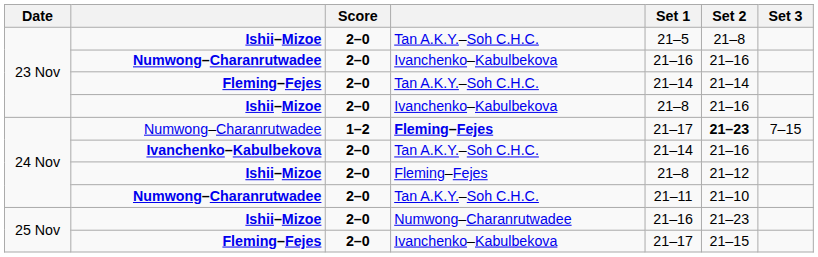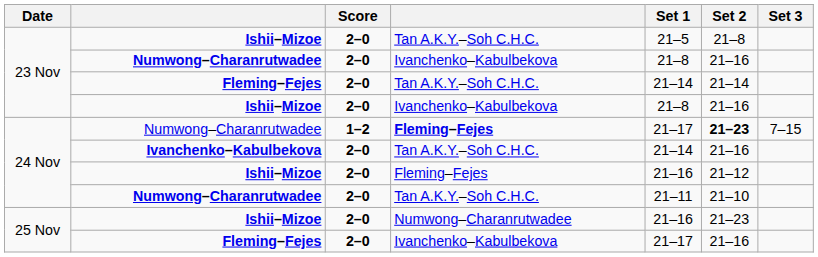 <table class="wikitable" style="text-align: center; font-size:90% ">
 <tr>
 <th width="60">Date</th>
 <th align="right" width="250"></th>
 <th width="60">Score</th>
 <th align="left" width="250"></th>
 <th width="50">Set 1</th>
 <th width="50">Set 2</th>
 <th width="50">Set 3</th>
 </tr>
 <tr>
 <td rowspan=4>23 Nov</td>
 <td align=right><strong><a href='#'>Ishii</a>–<a href='#'>Mizoe</a> </strong></td>
 <td align=center><strong>2–0</strong></td>
 <td align=left> <a href='#'>Tan A.K.Y.</a>–<a href='#'>Soh C.H.C.</a></td>
 <td>21–5</td>
 <td>21–8</td>
 <td></td>
 </tr>
 <tr>
 <td align=right><strong><a href='#'>Numwong</a>–<a href='#'>Charanrutwadee</a> </strong></td>
 <td align=center><strong>2–0</strong></td>
 <td align=left> <a href='#'>Ivanchenko</a>–<a href='#'>Kabulbekova</a></td>
-<td>21–16</td>
+<td>21–8</td>
 <td>21–16</td>
 <td></td>
 </tr>
 <tr>
 <td align=right><strong><a href='#'>Fleming</a>–<a href='#'>Fejes</a> </strong></td>
 <td align=center><strong>2–0</strong></td>
 <td align=left> <a href='#'>Tan A.K.Y.</a>–<a href='#'>Soh C.H.C.</a></td>
 <td>21–14</td>
 <td>21–14</td>
 <td></td>
 </tr>
 <tr>
 <td align=right><strong><a href='#'>Ishii</a>–<a href='#'>Mizoe</a> </strong></td>
 <td align=center><strong>2–0</strong></td>
 <td align=left> <a href='#'>Ivanchenko</a>–<a href='#'>Kabulbekova</a></td>
 <td>21–8</td>
 <td>21–16</td>
 <td></td>
 </tr>
 <tr>
 <td rowspan=4>24 Nov</td>
 <td align=right><a href='#'>Numwong</a>–<a href='#'>Charanrutwadee</a> </td>
 <td align=center><strong>1–2</strong></td>
 <td align=left><strong> <a href='#'>Fleming</a>–<a href='#'>Fejes</a></strong></td>
 <td>21–17</td>
 <td><strong>21–23</strong></td>
 <td>7–15</td>
 </tr>
 <tr>
 <td align=right><strong><a href='#'>Ivanchenko</a>–<a href='#'>Kabulbekova</a> </strong></td>
 <td align=center><strong>2–0</strong></td>
 <td align=left> <a href='#'>Tan A.K.Y.</a>–<a href='#'>Soh C.H.C.</a></td>
 <td>21–14</td>
 <td>21–16</td>
 <td></td>
 </tr>
 <tr>
 <td align=right><strong><a href='#'>Ishii</a>–<a href='#'>Mizoe</a> </strong></td>
 <td align=center><strong>2–0</strong></td>
 <td align=left> <a href='#'>Fleming</a>–<a href='#'>Fejes</a></td>
-<td>21–8</td>
+<td>21–16</td>
 <td>21–12</td>
 <td></td>
 </tr>
 <tr>
 <td align=right><strong><a href='#'>Numwong</a>–<a href='#'>Charanrutwadee</a> </strong></td>
 <td align=center><strong>2–0</strong></td>
 <td align=left> <a href='#'>Tan A.K.Y.</a>–<a href='#'>Soh C.H.C.</a></td>
 <td>21–11</td>
 <td>21–10</td>
 <td></td>
 </tr>
 <tr>
 <td rowspan=2>25 Nov</td>
 <td align=right><strong><a href='#'>Ishii</a>–<a href='#'>Mizoe</a> </strong></td>
 <td align=center><strong>2–0</strong></td>
 <td align=left> <a href='#'>Numwong</a>–<a href='#'>Charanrutwadee</a></td>
 <td>21–16</td>
 <td>21–23</td>
 <td></td>
 </tr>
 <tr>
 <td align=right><strong><a href='#'>Fleming</a>–<a href='#'>Fejes</a> </strong></td>
 <td align=center><strong>2–0</strong></td>
 <td align=left> <a href='#'>Ivanchenko</a>–<a href='#'>Kabulbekova</a></td>
 <td>21–17</td>
-<td>21–15</td>
+<td>21–16</td>
 <td></td>
 </tr>
 </table>
